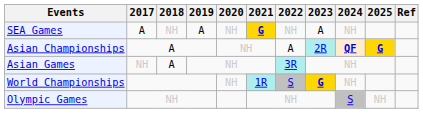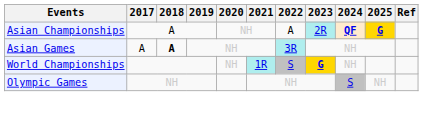 <table class="wikitable" style="font-size: 90%; text-align:center">
 <tr>
 <th>Events</th>
 <th>2017</th>
 <th>2018</th>
 <th>2019</th>
 <th>2020</th>
 <th>2021</th>
 <th>2022</th>
 <th>2023</th>
 <th>2024</th>
 <th>2025</th>
 <th>Ref</th>
 </tr>
 <tr>
-<td bgcolor="#ECF2FF"; align="left"><a href='#'>SEA Games</a></td>
-<td>A</td>
-<td style=color:#ccc>NH</td>
-<td>A</td>
-<td style=color:#ccc>NH</td>
-<td bgcolor=gold><a href='#'><strong>G</strong></a></td>
-<td style=color:#ccc>NH</td>
-<td>A</td>
-<td style=color:#ccc>NH</td>
-<td></td>
-<td></td>
-</tr>
-<tr>
 <td bgcolor="#ECF2FF"; align="left"><a href='#'>Asian Championships</a></td>
 <td colspan="3">A</td>
 <td colspan="2" style=color:#ccc>NH</td>
 <td>A</td>
 <td bgcolor=AFEEEE><a href='#'>2R</a></td>
 <td bgcolor=FFEBCD><strong><a href='#'>QF</a></strong></td>
 <td bgcolor=gold><strong><a href='#'>G</a></strong></td>
 <td></td>
 </tr>
 <tr>
 <td bgcolor="#ECF2FF"; align="left"><a href='#'>Asian Games</a></td>
-<td style=color:#ccc>NH</td>
 <td>A</td>
+<td><strong>A</strong></td>
 <td colspan="3" style=color:#ccc>NH</td>
 <td bgcolor=AFEEEE><a href='#'>3R</a></td>
 <td colspan="3" style=color:#ccc>NH</td>
 <td></td>
 </tr>
 <tr>
 <td bgcolor="#ECF2FF"; align="left"><a href='#'>World Championships</a></td>
 <td colspan="3"></td>
 <td style=color:#ccc>NH</td>
 <td bgcolor=AFEEEE><a href='#'>1R</a></td>
 <td bgcolor=silver><a href='#'>S</a></td>
 <td bgcolor=gold><a href='#'><strong>G</strong></a></td>
 <td style=color:#ccc>NH</td>
 <td></td>
 <td></td>
 </tr>
 <tr>
 <td bgcolor="#ECF2FF"; align="left"><a href='#'>Olympic Games</a></td>
 <td colspan="3" style=color:#ccc>NH</td>
 <td></td>
 <td colspan="3" style=color:#ccc>NH</td>
 <td bgcolor=silver><a href='#'>S</a></td>
 <td style=color:#ccc>NH</td>
 <td></td>
 </tr>
 </table>
